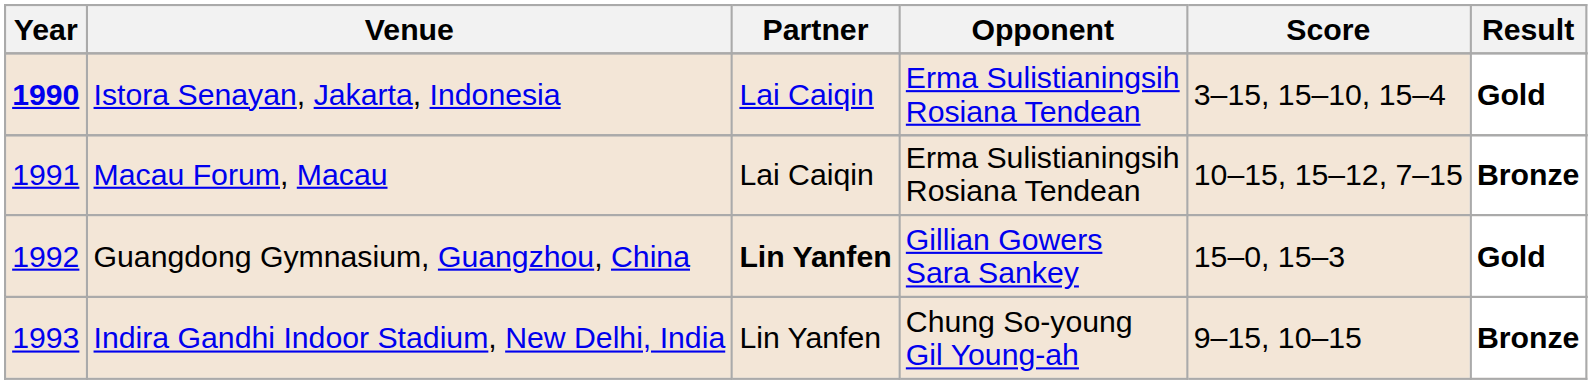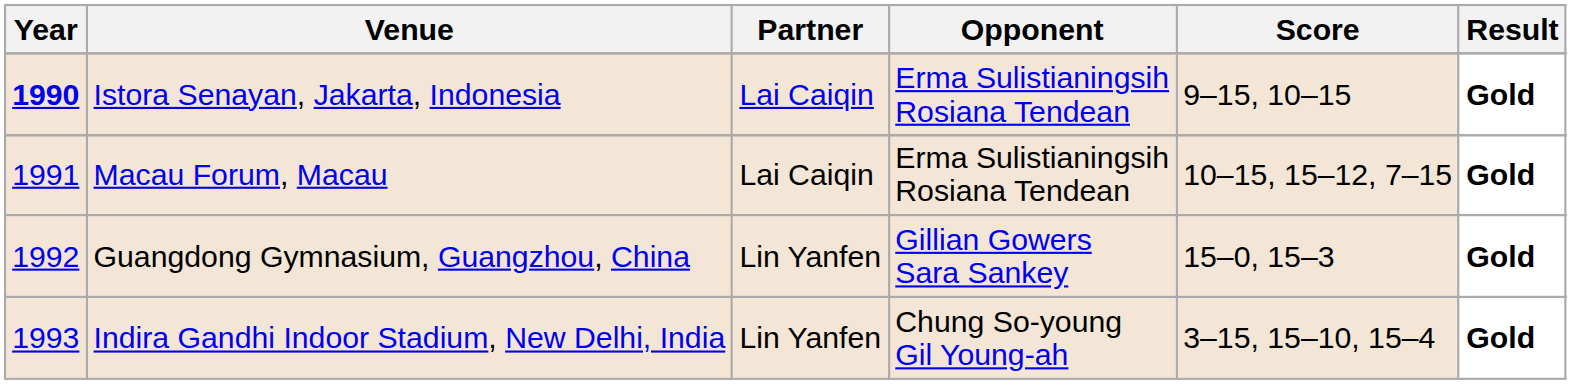 <table class="sortable wikitable" style="font-size: 90%;">
 <tr>
 <th>Year</th>
 <th>Venue</th>
 <th>Partner</th>
 <th>Opponent</th>
 <th>Score</th>
 <th>Result</th>
 </tr>
 <tr>
 </tr>
 <tr style="background:#F3E6D7">
 <td align="center"><strong><a href='#'>1990</a></strong></td>
 <td align="left"><a href='#'>Istora Senayan</a>, <a href='#'>Jakarta</a>, <a href='#'>Indonesia</a></td>
 <td align="left"> <a href='#'>Lai Caiqin</a></td>
 <td align="left"> <a href='#'>Erma Sulistianingsih</a> <br>  <a href='#'>Rosiana Tendean</a></td>
-<td align="left">3–15, 15–10, 15–4</td>
+<td align="left">9–15, 10–15</td>
 <td style="text-align:left; background:white"> <strong>Gold</strong></td>
 </tr>
 <tr>
 </tr>
 <tr style="background:#F3E6D7">
 <td align="center"><a href='#'>1991</a></td>
 <td align="left"><a href='#'>Macau Forum</a>, <a href='#'>Macau</a></td>
 <td align="left"> Lai Caiqin</td>
 <td align="left"> Erma Sulistianingsih <br>  Rosiana Tendean</td>
 <td align="left">10–15, 15–12, 7–15</td>
-<td style="text-align:left; background:white"> <strong>Bronze</strong></td>
+<td style="text-align:left; background:white"> <strong>Gold</strong></td>
 </tr>
 <tr>
 </tr>
 <tr style="background:#F3E6D7">
 <td align="center"><a href='#'>1992</a></td>
 <td align="left">Guangdong Gymnasium, <a href='#'>Guangzhou</a>, <a href='#'>China</a></td>
-<td align="left"><strong> Lin Yanfen</strong></td>
+<td align="left"> Lin Yanfen</td>
 <td align="left"> <a href='#'>Gillian Gowers</a> <br>  <a href='#'>Sara Sankey</a></td>
 <td align="left">15–0, 15–3</td>
 <td style="text-align:left; background:white"> <strong>Gold</strong></td>
 </tr>
 <tr>
 </tr>
 <tr style="background:#F3E6D7">
 <td align="center"><a href='#'>1993</a></td>
 <td align="left"><a href='#'>Indira Gandhi Indoor Stadium</a>, <a href='#'>New Delhi, India</a></td>
 <td align="left"> Lin Yanfen</td>
 <td align="left"> Chung So-young <br>  <a href='#'>Gil Young-ah</a></td>
-<td align="left">9–15, 10–15</td>
-<td style="text-align:left; background:white"> <strong>Bronze</strong></td>
+<td align="left">3–15, 15–10, 15–4</td>
+<td style="text-align:left; background:white"> <strong>Gold</strong></td>
 </tr>
 </table>
